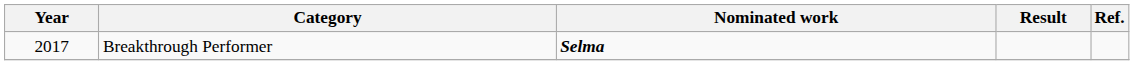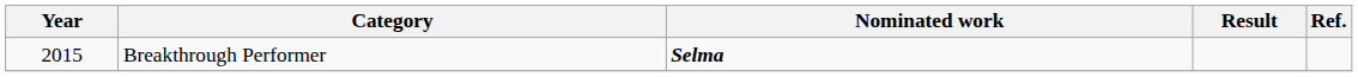 <table class="wikitable">
 <tr>
 <th scope="col" style="width:5em;">Year</th>
 <th scope="col" style="width:26em;">Category</th>
 <th scope="col" style="width:25em;">Nominated work</th>
 <th scope="col" style="width:5em;">Result</th>
 <th>Ref.</th>
 </tr>
 <tr>
-<td style="text-align:center;">2017</td>
+<td style="text-align:center;">2015</td>
 <td>Breakthrough Performer</td>
 <td><strong><em>Selma</em></strong></td>
 <td></td>
 <td style="text-align: center;"></td>
 </tr>
 <tr>
 </tr>
 </table>
